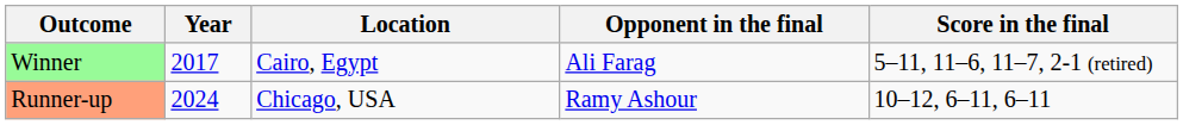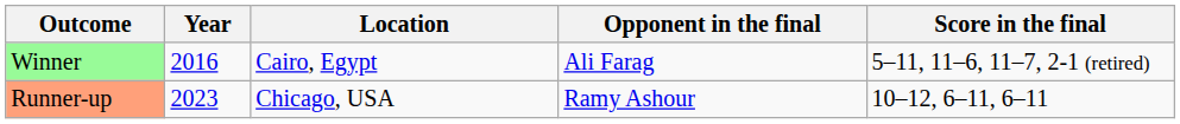 <table class="sortable wikitable">
 <tr>
 <th width="100">Outcome</th>
 <th width="50">Year</th>
 <th width="200">Location</th>
 <th width="200">Opponent in the final</th>
 <th width="200">Score in the final</th>
 </tr>
 <tr>
 <td bgcolor="98FB98">Winner</td>
-<td><a href='#'>2017</a></td>
+<td><a href='#'>2016</a></td>
 <td><a href='#'>Cairo</a>, <a href='#'>Egypt</a></td>
 <td> <a href='#'>Ali Farag</a></td>
 <td>5–11, 11–6, 11–7, 2-1 <small>(retired)</small></td>
 </tr>
 <tr>
 <td bgcolor="ffa07a">Runner-up</td>
-<td><a href='#'>2024</a></td>
+<td><a href='#'>2023</a></td>
 <td><a href='#'>Chicago</a>, USA</td>
 <td>   <a href='#'>Ramy Ashour</a></td>
 <td>10–12, 6–11, 6–11</td>
 </tr>
 </table>
